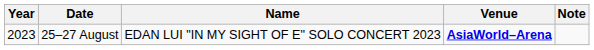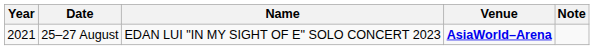 <table class="wikitable plainrowheaders">
 <tr>
 <th scope="col">Year</th>
 <th scope="col">Date</th>
 <th scope="col">Name</th>
 <th scope="col">Venue</th>
 <th scope="col">Note</th>
 </tr>
 <tr>
-<td>2023</td>
+<td>2021</td>
 <td>25–27 August</td>
 <td>EDAN LUI "IN MY SIGHT OF E" SOLO CONCERT 2023</td>
 <td><strong><a href='#'>AsiaWorld–Arena</a></strong></td>
 <td></td>
 </tr>
 </table>
